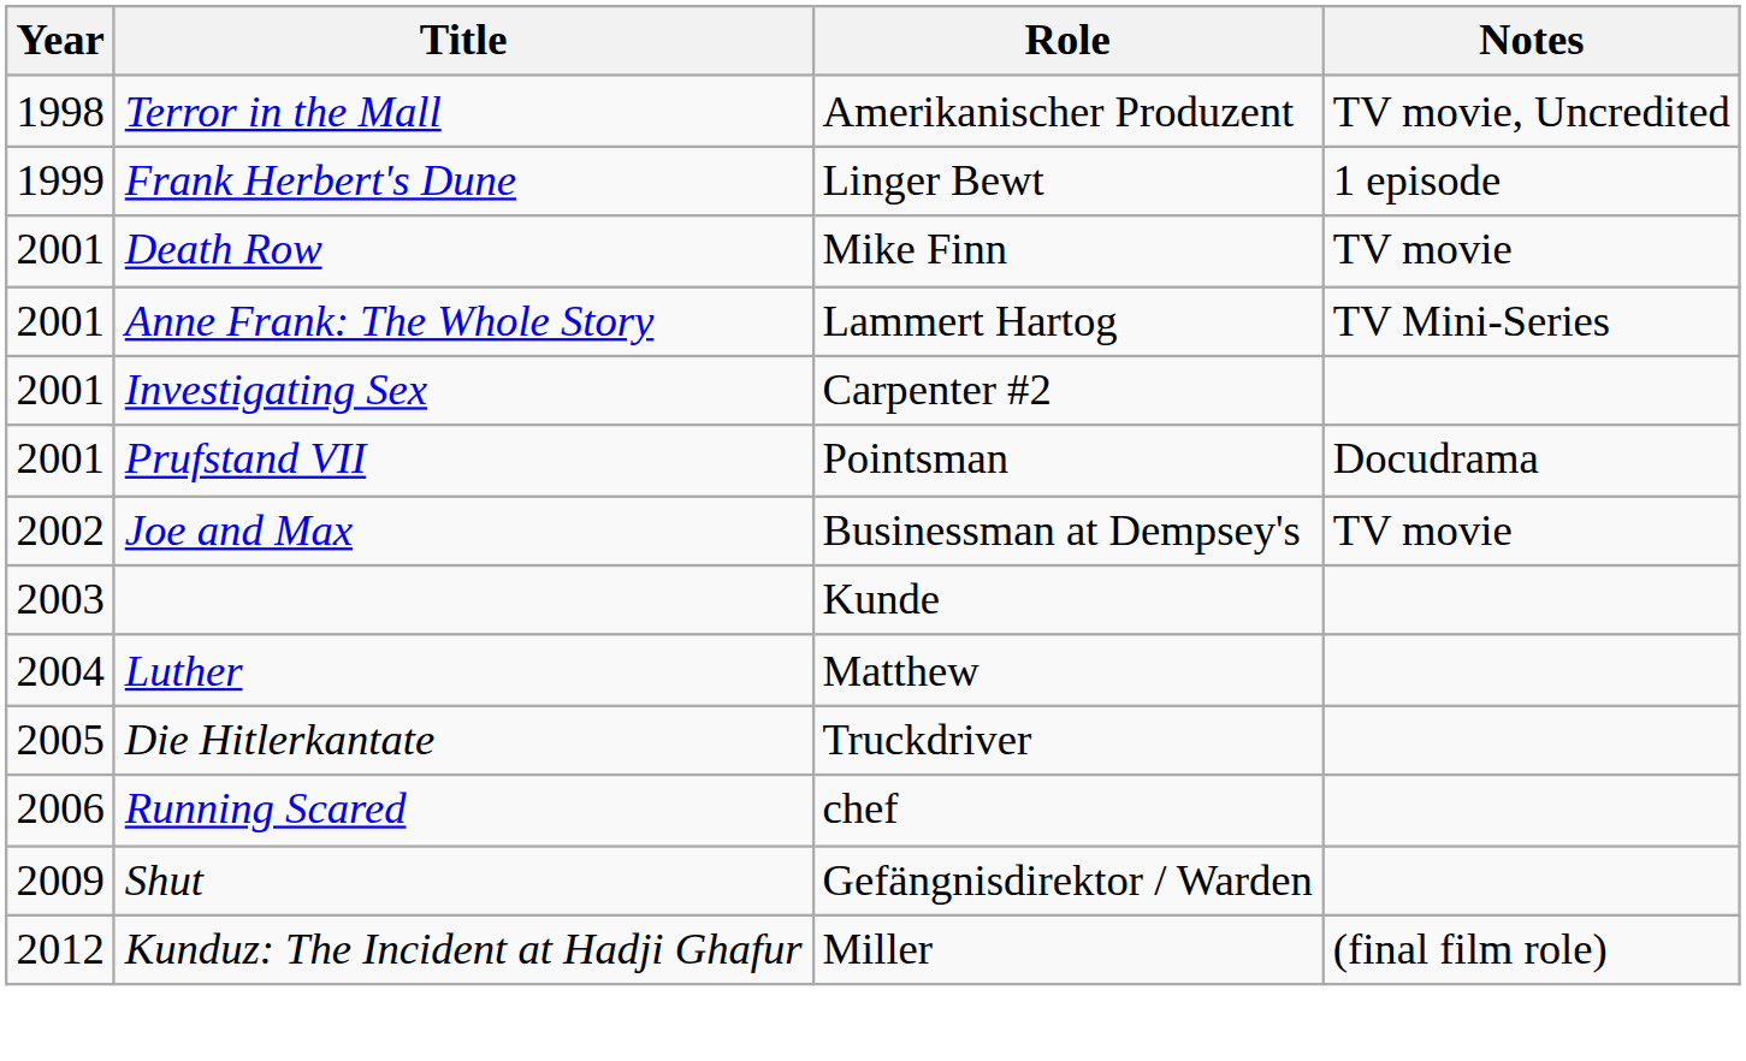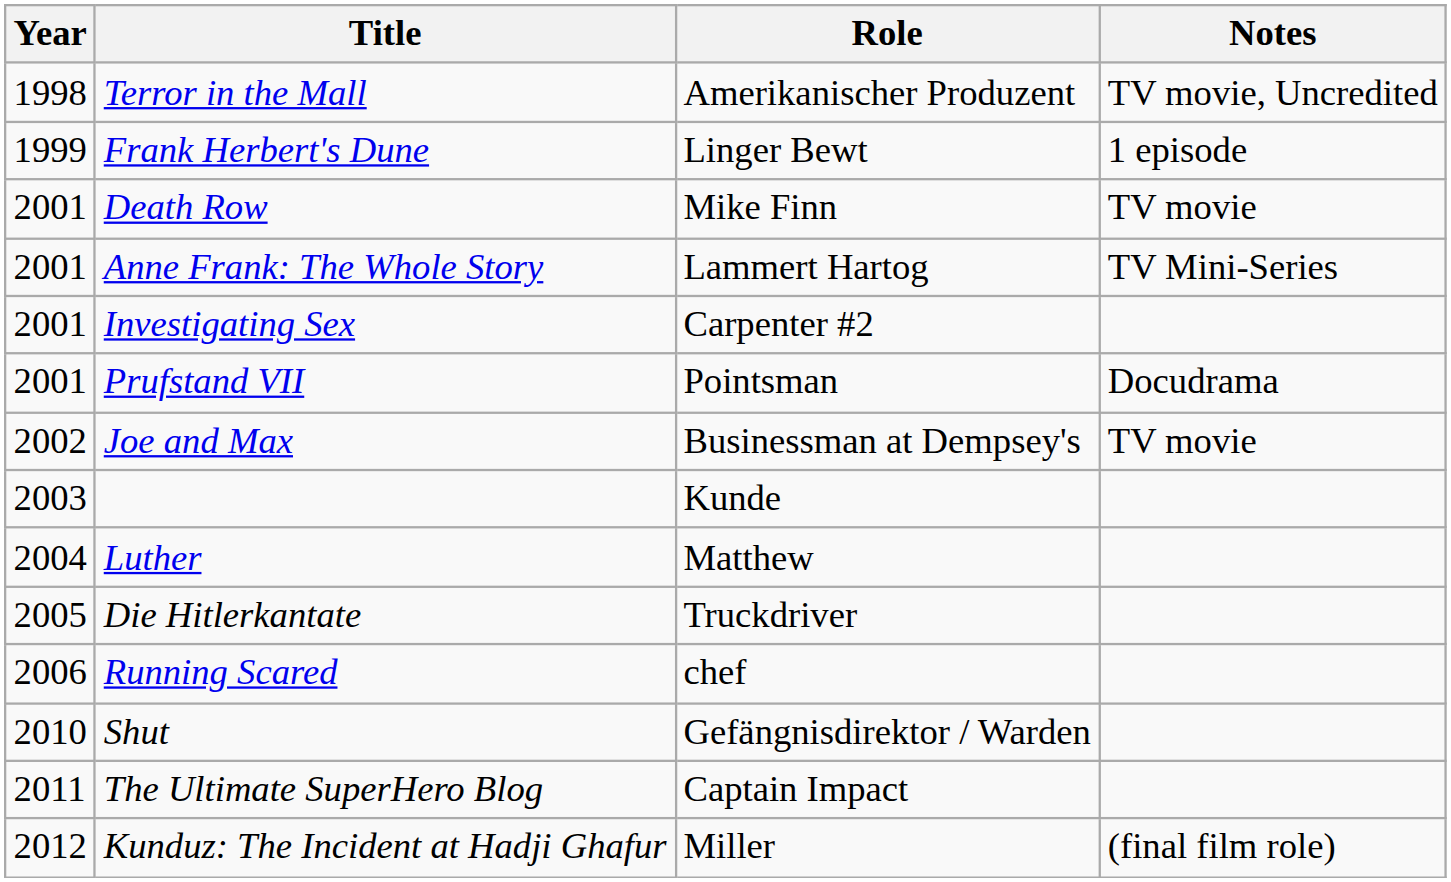 <table class="wikitable">
 <tr>
 <th>Year</th>
 <th>Title</th>
 <th>Role</th>
 <th>Notes</th>
 </tr>
 <tr>
 <td>1998</td>
 <td><em><a href='#'>Terror in the Mall</a></em></td>
 <td>Amerikanischer Produzent</td>
 <td>TV movie, Uncredited</td>
 </tr>
 <tr>
 <td>1999</td>
 <td><em><a href='#'>Frank Herbert's Dune</a></em></td>
 <td>Linger Bewt</td>
 <td>1 episode</td>
 </tr>
 <tr>
 <td>2001</td>
 <td><em><a href='#'>Death Row</a></em></td>
 <td>Mike Finn</td>
 <td>TV movie</td>
 </tr>
 <tr>
 <td>2001</td>
 <td><em><a href='#'>Anne Frank: The Whole Story</a></em></td>
 <td>Lammert Hartog</td>
 <td>TV Mini-Series</td>
 </tr>
 <tr>
 <td>2001</td>
 <td><em><a href='#'>Investigating Sex</a></em></td>
 <td>Carpenter #2</td>
 <td></td>
 </tr>
 <tr>
 <td>2001</td>
 <td><em><a href='#'>Prufstand VII</a></em></td>
 <td>Pointsman</td>
 <td>Docudrama</td>
 </tr>
 <tr>
 <td>2002</td>
 <td><em><a href='#'>Joe and Max</a></em></td>
 <td>Businessman at Dempsey's</td>
 <td>TV movie</td>
 </tr>
 <tr>
 <td>2003</td>
 <td><em></em></td>
 <td>Kunde</td>
 <td></td>
 </tr>
 <tr>
 <td>2004</td>
 <td><em><a href='#'>Luther</a></em></td>
 <td>Matthew</td>
 <td></td>
 </tr>
 <tr>
 <td>2005</td>
 <td><em>Die Hitlerkantate</em></td>
 <td>Truckdriver</td>
 <td></td>
 </tr>
 <tr>
 <td>2006</td>
 <td><em><a href='#'>Running Scared</a></em></td>
 <td>chef</td>
 <td></td>
 </tr>
 <tr>
-<td>2009</td>
+<td>2010</td>
 <td><em>Shut</em></td>
 <td>Gefängnisdirektor / Warden</td>
+<td></td>
+</tr>
+<tr>
+<td>2011</td>
+<td><em>The Ultimate SuperHero Blog</em></td>
+<td>Captain Impact</td>
 <td></td>
 </tr>
 <tr>
 <td>2012</td>
 <td><em>Kunduz: The Incident at Hadji Ghafur</em></td>
 <td>Miller</td>
 <td>(final film role)</td>
 </tr>
 </table>
